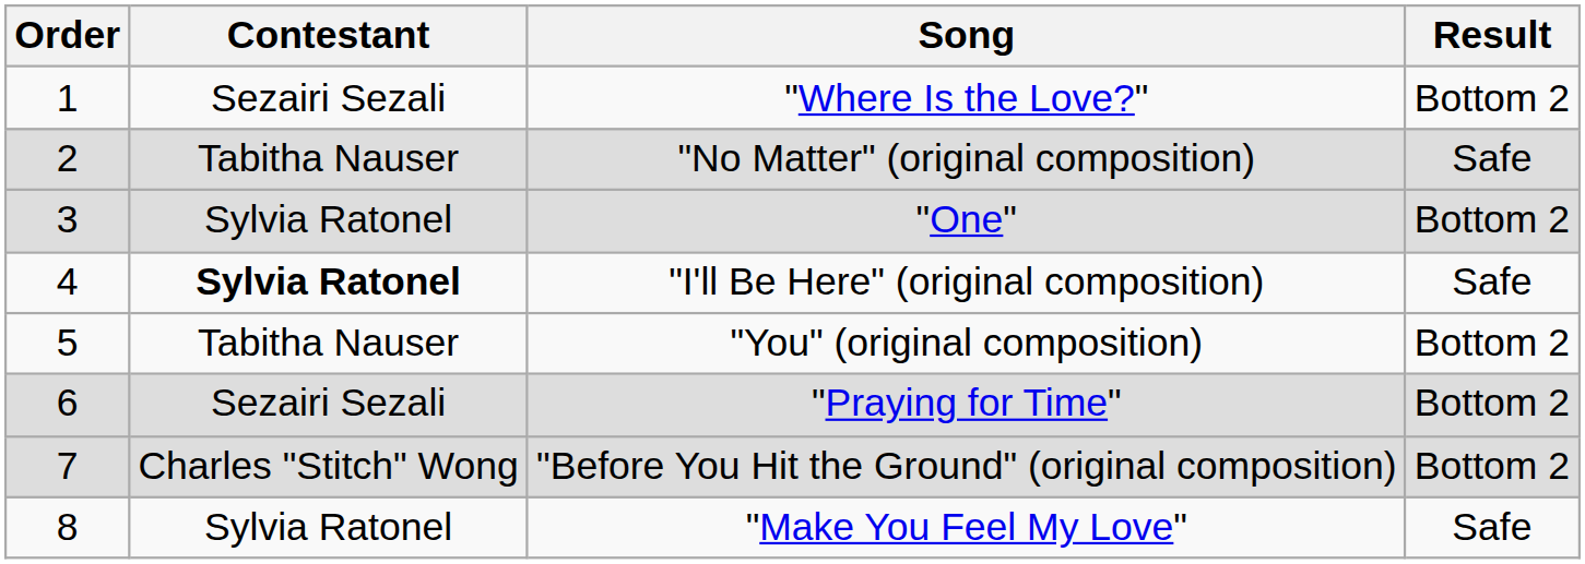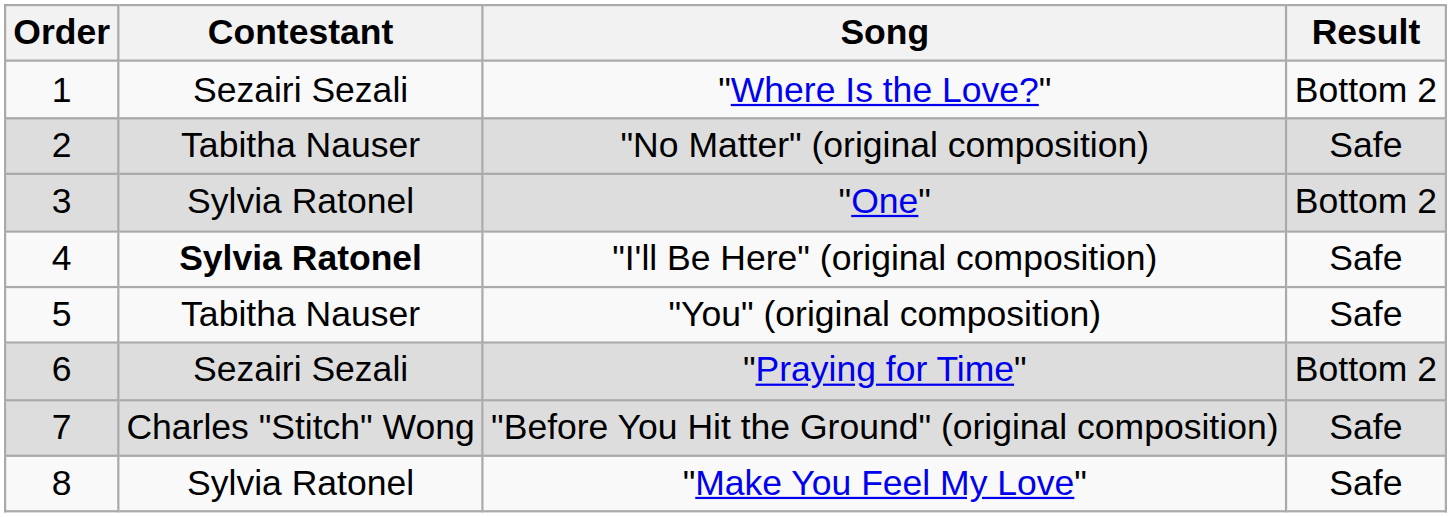 <table class="wikitable plainrowheaders" style="text-align:center;">
 <tr>
 <th scope="col">Order</th>
 <th scope="col">Contestant</th>
 <th scope="col">Song</th>
 <th scope="col">Result</th>
 </tr>
 <tr>
 <td>1</td>
 <td>Sezairi Sezali</td>
 <td>"<a href='#'>Where Is the Love?</a>"</td>
 <td>Bottom 2</td>
 </tr>
 <tr style="background:#ddd;">
 <td>2</td>
 <td>Tabitha Nauser</td>
 <td>"No Matter" (original composition)</td>
 <td>Safe</td>
 </tr>
 <tr style="background:#ddd;">
 <td>3</td>
 <td>Sylvia Ratonel</td>
 <td>"<a href='#'>One</a>"</td>
 <td>Bottom 2</td>
 </tr>
 <tr>
 <td>4</td>
 <td><strong>Sylvia Ratonel</strong></td>
 <td>"I'll Be Here" (original composition)</td>
 <td>Safe</td>
 </tr>
 <tr>
 <td>5</td>
 <td>Tabitha Nauser</td>
 <td>"You" (original composition)</td>
-<td>Bottom 2</td>
+<td>Safe</td>
 </tr>
 <tr style="background:#ddd;">
 <td>6</td>
 <td>Sezairi Sezali</td>
 <td>"<a href='#'>Praying for Time</a>"</td>
 <td>Bottom 2</td>
 </tr>
 <tr style="background:#ddd;">
 <td>7</td>
 <td>Charles "Stitch" Wong</td>
 <td>"Before You Hit the Ground" (original composition)</td>
-<td>Bottom 2</td>
+<td>Safe</td>
 </tr>
 <tr>
 <td>8</td>
 <td>Sylvia Ratonel</td>
 <td>"<a href='#'>Make You Feel My Love</a>"</td>
 <td>Safe</td>
 </tr>
 </table>
